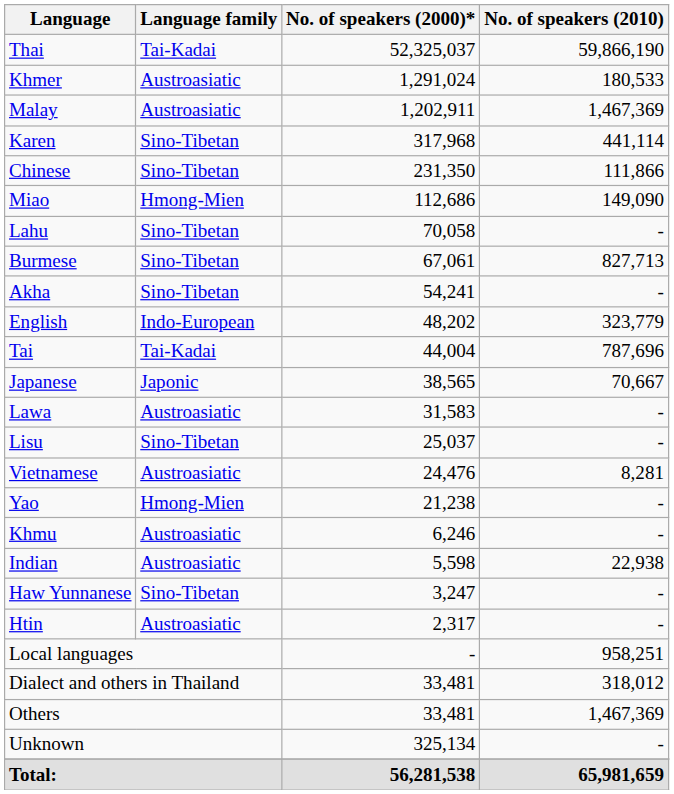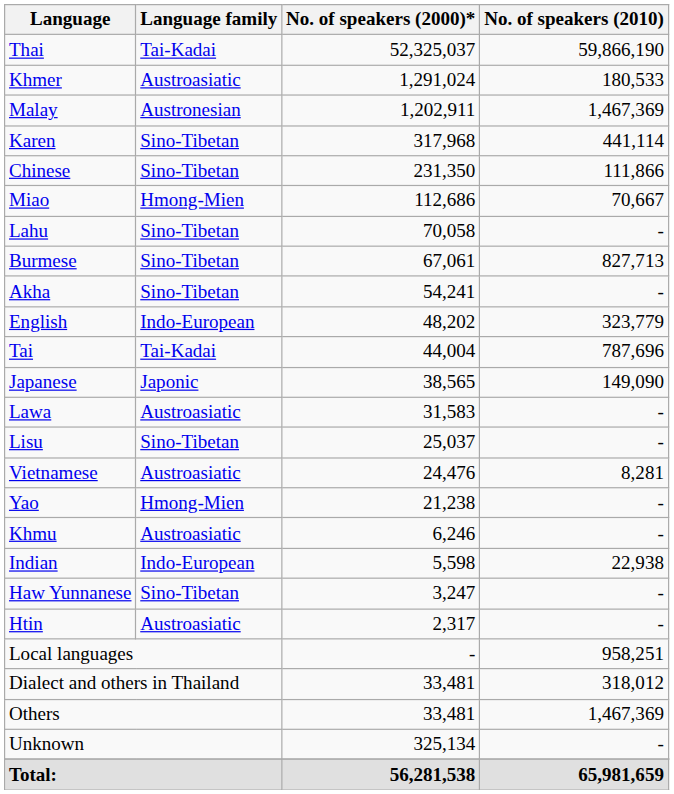 <table class="wikitable">
 <tr style="background:#e0e0e0;">
 <th>Language</th>
 <th>Language family</th>
 <th>No. of speakers (2000)*</th>
 <th>No. of speakers (2010)</th>
 </tr>
 <tr>
 <td><a href='#'>Thai</a></td>
 <td><a href='#'>Tai-Kadai</a></td>
 <td style="text-align:right;">52,325,037</td>
 <td style="text-align:right;">59,866,190</td>
 </tr>
 <tr>
 <td><a href='#'>Khmer</a></td>
 <td><a href='#'>Austroasiatic</a></td>
 <td style="text-align:right;">1,291,024</td>
 <td style="text-align:right;">180,533</td>
 </tr>
 <tr>
 <td><a href='#'>Malay</a></td>
-<td><a href='#'>Austroasiatic</a></td>
+<td><a href='#'>Austronesian</a></td>
 <td style="text-align:right;">1,202,911</td>
 <td style="text-align:right;">1,467,369</td>
 </tr>
 <tr>
 <td><a href='#'>Karen</a></td>
 <td><a href='#'>Sino-Tibetan</a></td>
 <td style="text-align:right;">317,968</td>
 <td style="text-align:right;">441,114</td>
 </tr>
 <tr>
 <td><a href='#'>Chinese</a></td>
 <td><a href='#'>Sino-Tibetan</a></td>
 <td style="text-align:right;">231,350</td>
 <td style="text-align:right;">111,866</td>
 </tr>
 <tr>
 <td><a href='#'>Miao</a></td>
 <td><a href='#'>Hmong-Mien</a></td>
 <td style="text-align:right;">112,686</td>
-<td style="text-align:right;">149,090</td>
+<td style="text-align:right;">70,667</td>
 </tr>
 <tr>
 <td><a href='#'>Lahu</a></td>
 <td><a href='#'>Sino-Tibetan</a></td>
 <td style="text-align:right;">70,058</td>
 <td style="text-align:right;">-</td>
 </tr>
 <tr>
 <td><a href='#'>Burmese</a></td>
 <td><a href='#'>Sino-Tibetan</a></td>
 <td style="text-align:right;">67,061</td>
 <td style="text-align:right;">827,713</td>
 </tr>
 <tr>
 <td><a href='#'>Akha</a></td>
 <td><a href='#'>Sino-Tibetan</a></td>
 <td style="text-align:right;">54,241</td>
 <td style="text-align:right;">-</td>
 </tr>
 <tr>
 <td><a href='#'>English</a></td>
 <td><a href='#'>Indo-European</a></td>
 <td style="text-align:right;">48,202</td>
 <td style="text-align:right;">323,779</td>
 </tr>
 <tr>
 <td><a href='#'>Tai</a></td>
 <td><a href='#'>Tai-Kadai</a></td>
 <td style="text-align:right;">44,004</td>
 <td style="text-align:right;">787,696</td>
 </tr>
 <tr>
 <td><a href='#'>Japanese</a></td>
 <td><a href='#'>Japonic</a></td>
 <td style="text-align:right;">38,565</td>
-<td style="text-align:right;">70,667</td>
+<td style="text-align:right;">149,090</td>
 </tr>
 <tr>
 <td><a href='#'>Lawa</a></td>
 <td><a href='#'>Austroasiatic</a></td>
 <td style="text-align:right;">31,583</td>
 <td style="text-align:right;">-</td>
 </tr>
 <tr>
 <td><a href='#'>Lisu</a></td>
 <td><a href='#'>Sino-Tibetan</a></td>
 <td style="text-align:right;">25,037</td>
 <td style="text-align:right;">-</td>
 </tr>
 <tr>
 <td><a href='#'>Vietnamese</a></td>
 <td><a href='#'>Austroasiatic</a></td>
 <td style="text-align:right;">24,476</td>
 <td style="text-align:right;">8,281</td>
 </tr>
 <tr>
 <td><a href='#'>Yao</a></td>
 <td><a href='#'>Hmong-Mien</a></td>
 <td style="text-align:right;">21,238</td>
 <td style="text-align:right;">-</td>
 </tr>
 <tr>
 <td><a href='#'>Khmu</a></td>
 <td><a href='#'>Austroasiatic</a></td>
 <td style="text-align:right;">6,246</td>
 <td style="text-align:right;">-</td>
 </tr>
 <tr>
 <td><a href='#'>Indian</a></td>
-<td><a href='#'>Austroasiatic</a></td>
+<td><a href='#'>Indo-European</a></td>
 <td style="text-align:right;">5,598</td>
 <td style="text-align:right;">22,938</td>
 </tr>
 <tr>
 <td><a href='#'>Haw Yunnanese</a></td>
 <td><a href='#'>Sino-Tibetan</a></td>
 <td style="text-align:right;">3,247</td>
 <td style="text-align:right;">-</td>
 </tr>
 <tr>
 <td><a href='#'>Htin</a></td>
 <td><a href='#'>Austroasiatic</a></td>
 <td style="text-align:right;">2,317</td>
 <td style="text-align:right;">-</td>
 </tr>
 <tr>
 <td colspan="2">Local languages</td>
 <td style="text-align:right;">-</td>
 <td style="text-align:right;">958,251</td>
 </tr>
 <tr>
 <td colspan="2">Dialect and others in Thailand</td>
 <td style="text-align:right;">33,481</td>
 <td style="text-align:right;">318,012</td>
 </tr>
 <tr>
 <td colspan="2">Others</td>
 <td style="text-align:right;">33,481</td>
 <td style="text-align:right;">1,467,369</td>
 </tr>
 <tr>
 <td colspan="2">Unknown</td>
 <td style="text-align:right;">325,134</td>
 <td style="text-align:right;">-</td>
 </tr>
 <tr>
 </tr>
 <tr style="background:#e0e0e0;">
 <td style="text-align:left;" colspan="2"><strong>Total:</strong></td>
 <td style="text-align:right;"><strong>56,281,538</strong></td>
 <td style="text-align:right;"><strong>65,981,659</strong></td>
 </tr>
 </table>
